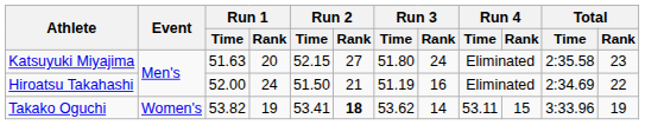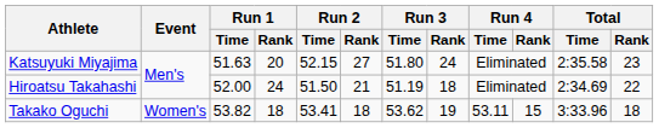 <table class="wikitable" style="font-size:90%">
 <tr>
 <th rowspan="2">Athlete</th>
 <th rowspan="2">Event</th>
 <th colspan="2">Run 1</th>
 <th colspan="2">Run 2</th>
 <th colspan="2">Run 3</th>
 <th colspan="2">Run 4</th>
 <th colspan="2">Total</th>
 </tr>
 <tr style="font-size:95%">
 <th>Time</th>
 <th>Rank</th>
 <th>Time</th>
 <th>Rank</th>
 <th>Time</th>
 <th>Rank</th>
 <th>Time</th>
 <th>Rank</th>
 <th>Time</th>
 <th>Rank</th>
 </tr>
 <tr align=center>
 <td align=left><a href='#'>Katsuyuki Miyajima</a></td>
 <td align=left rowspan=2><a href='#'>Men's</a></td>
 <td>51.63</td>
 <td>20</td>
 <td>52.15</td>
 <td>27</td>
 <td>51.80</td>
 <td>24</td>
 <td colspan=2>Eliminated</td>
 <td>2:35.58</td>
 <td>23</td>
 </tr>
 <tr align=center>
 <td align=left><a href='#'>Hiroatsu Takahashi</a></td>
 <td>52.00</td>
 <td>24</td>
 <td>51.50</td>
 <td>21</td>
 <td>51.19</td>
-<td>16</td>
+<td>18</td>
 <td colspan=2>Eliminated</td>
 <td>2:34.69</td>
 <td>22</td>
 </tr>
 <tr align=center>
 <td align=left><a href='#'>Takako Oguchi</a></td>
 <td align=left><a href='#'>Women's</a></td>
 <td>53.82</td>
+<td>18</td>
+<td>53.41</td>
+<td>18</td>
+<td>53.62</td>
 <td>19</td>
-<td>53.41</td>
-<td><strong>18</strong></td>
-<td>53.62</td>
-<td>14</td>
 <td>53.11</td>
 <td>15</td>
 <td>3:33.96</td>
-<td>19</td>
+<td>18</td>
 </tr>
 </table>
